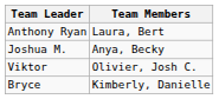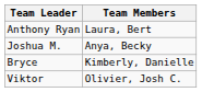 <table class="wikitable">
 <tr>
 <th>Team Leader</th>
 <th>Team Members</th>
 </tr>
 <tr>
 <td>Anthony Ryan</td>
 <td>Laura, Bert</td>
 </tr>
 <tr>
 <td>Joshua M.</td>
 <td>Anya, Becky</td>
 </tr>
 <tr>
+<td>Bryce</td>
+<td>Kimberly, Danielle</td>
+</tr>
+<tr>
 <td>Viktor</td>
 <td>Olivier, Josh C.</td>
 </tr>
-<tr>
-<td>Bryce</td>
-<td>Kimberly, Danielle</td>
-</tr>
 </table>
